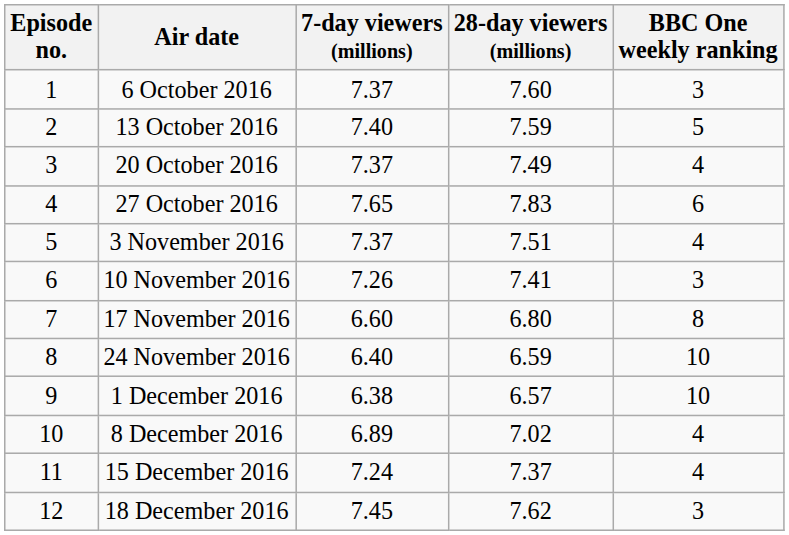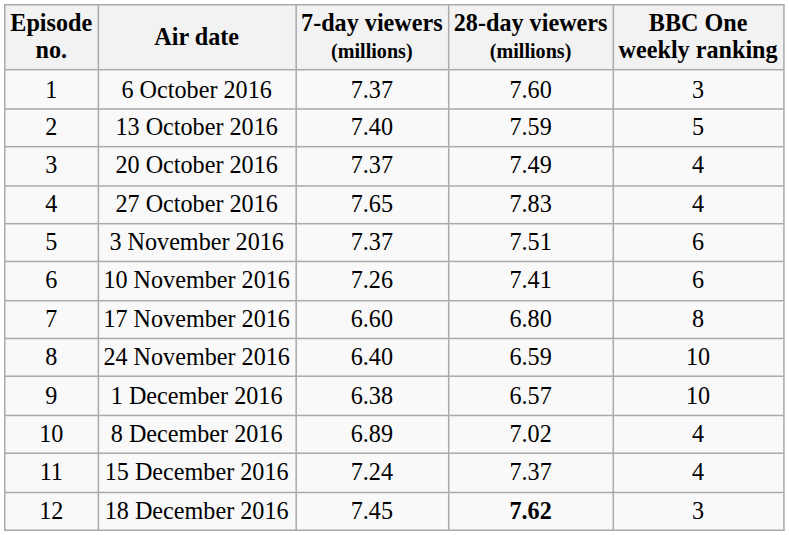 <table class="wikitable" style="text-align:center;">
 <tr>
 <th>Episode<br>no.</th>
 <th>Air date</th>
 <th>7-day viewers<br><small>(millions)</small></th>
 <th>28-day viewers<br><small>(millions)</small></th>
 <th>BBC One<br>weekly ranking</th>
 </tr>
 <tr>
 <td>1</td>
 <td>6 October 2016</td>
 <td>7.37</td>
 <td>7.60</td>
 <td>3</td>
 </tr>
 <tr>
 <td>2</td>
 <td>13 October 2016</td>
 <td>7.40</td>
 <td>7.59</td>
 <td>5</td>
 </tr>
 <tr>
 <td>3</td>
 <td>20 October 2016</td>
 <td>7.37</td>
 <td>7.49</td>
 <td>4</td>
 </tr>
 <tr>
 <td>4</td>
 <td>27 October 2016</td>
 <td>7.65</td>
 <td>7.83</td>
-<td>6</td>
+<td>4</td>
 </tr>
 <tr>
 <td>5</td>
 <td>3 November 2016</td>
 <td>7.37</td>
 <td>7.51</td>
-<td>4</td>
+<td>6</td>
 </tr>
 <tr>
 <td>6</td>
 <td>10 November 2016</td>
 <td>7.26</td>
 <td>7.41</td>
-<td>3</td>
+<td>6</td>
 </tr>
 <tr>
 <td>7</td>
 <td>17 November 2016</td>
 <td>6.60</td>
 <td>6.80</td>
 <td>8</td>
 </tr>
 <tr>
 <td>8</td>
 <td>24 November 2016</td>
 <td>6.40</td>
 <td>6.59</td>
 <td>10</td>
 </tr>
 <tr>
 <td>9</td>
 <td>1 December 2016</td>
 <td>6.38</td>
 <td>6.57</td>
 <td>10</td>
 </tr>
 <tr>
 <td>10</td>
 <td>8 December 2016</td>
 <td>6.89</td>
 <td>7.02</td>
 <td>4</td>
 </tr>
 <tr>
 <td>11</td>
 <td>15 December 2016</td>
 <td>7.24</td>
 <td>7.37</td>
 <td>4</td>
 </tr>
 <tr>
 <td>12</td>
 <td>18 December 2016</td>
 <td>7.45</td>
-<td>7.62</td>
+<td><strong>7.62</strong></td>
 <td>3</td>
 </tr>
 </table>
